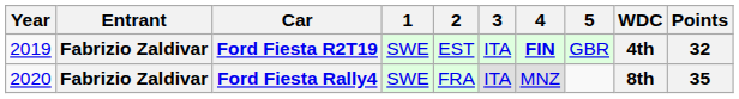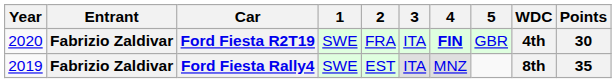 <table class="wikitable" style="text-align:center; font-size:85%">
 <tr>
 <th>Year</th>
 <th>Entrant</th>
 <th>Car</th>
 <th>1</th>
 <th>2</th>
 <th>3</th>
 <th>4</th>
 <th>5</th>
 <th>WDC</th>
 <th>Points</th>
 </tr>
 <tr>
-<td><a href='#'>2019</a></td>
+<td><a href='#'>2020</a></td>
 <th nowrap>Fabrizio Zaldivar</th>
 <th nowrap><a href='#'>Ford Fiesta R2T19</a></th>
 <td style="background:#dfffdf;"><a href='#'>SWE</a><br></td>
-<td style="background:#dfffdf;"><a href='#'>EST</a><br></td>
+<td style="background:#dfffdf;"><a href='#'>FRA</a><br></td>
 <td style="background:#dfffdf;"><a href='#'>ITA</a><br></td>
 <td style="background:#dfffdf;"><strong><a href='#'>FIN</a><br></strong></td>
 <td style="background:#dfffdf;"><a href='#'>GBR</a><br></td>
 <th>4th</th>
-<th>32</th>
+<th>30</th>
 </tr>
 <tr>
-<td><a href='#'>2020</a></td>
+<td><a href='#'>2019</a></td>
 <th nowrap>Fabrizio Zaldivar</th>
 <th nowrap><a href='#'>Ford Fiesta Rally4</a></th>
 <td style="background:#dfffdf;"><a href='#'>SWE</a><br></td>
-<td style="background:#dfffdf;"><a href='#'>FRA</a><br></td>
+<td style="background:#dfffdf;"><a href='#'>EST</a><br></td>
 <td style="background:#dfdfdf;"><a href='#'>ITA</a><br></td>
 <td style="background:#dfdfdf;"><a href='#'>MNZ</a><br></td>
 <td></td>
 <th>8th</th>
 <th>35</th>
 </tr>
 </table>
